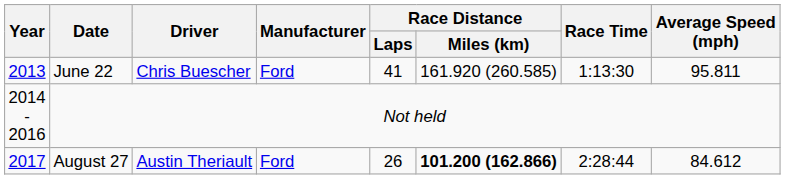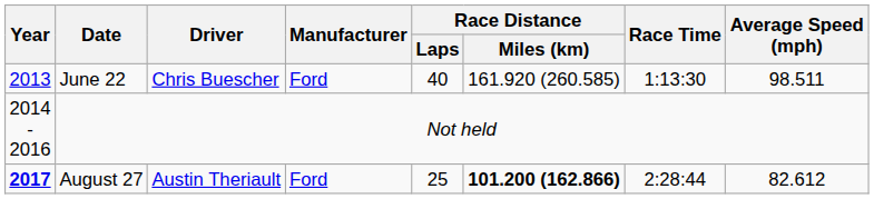 <table class="wikitable" style="font-size: 95%;">
 <tr>
 <th rowspan="2">Year</th>
 <th rowspan="2">Date</th>
 <th rowspan="2">Driver</th>
 <th rowspan="2">Manufacturer</th>
 <th colspan="2">Race Distance</th>
 <th rowspan="2">Race Time</th>
 <th rowspan="2">Average Speed<br>(mph)</th>
 </tr>
 <tr>
 <th>Laps</th>
 <th>Miles (km)</th>
 </tr>
 <tr>
 <td><a href='#'>2013</a></td>
 <td>June 22</td>
 <td><a href='#'>Chris Buescher</a></td>
 <td><a href='#'>Ford</a></td>
-<td align="center">41</td>
+<td align="center">40</td>
 <td align="center">161.920 (260.585)</td>
 <td align="center">1:13:30</td>
-<td align="center">95.811</td>
+<td align="center">98.511</td>
 </tr>
 <tr>
 <td align="center">2014<br>-<br>2016</td>
 <td colspan="9" align="center"><em>Not held</em></td>
 </tr>
 <tr>
-<td><a href='#'>2017</a></td>
+<td><strong><a href='#'>2017</a></strong></td>
 <td>August 27</td>
 <td><a href='#'>Austin Theriault</a></td>
 <td><a href='#'>Ford</a></td>
-<td align="center">26</td>
+<td align="center">25</td>
 <td align="center"><strong>101.200 (162.866)</strong></td>
 <td align="center">2:28:44</td>
-<td align="center">84.612</td>
+<td align="center">82.612</td>
 </tr>
 </table>
